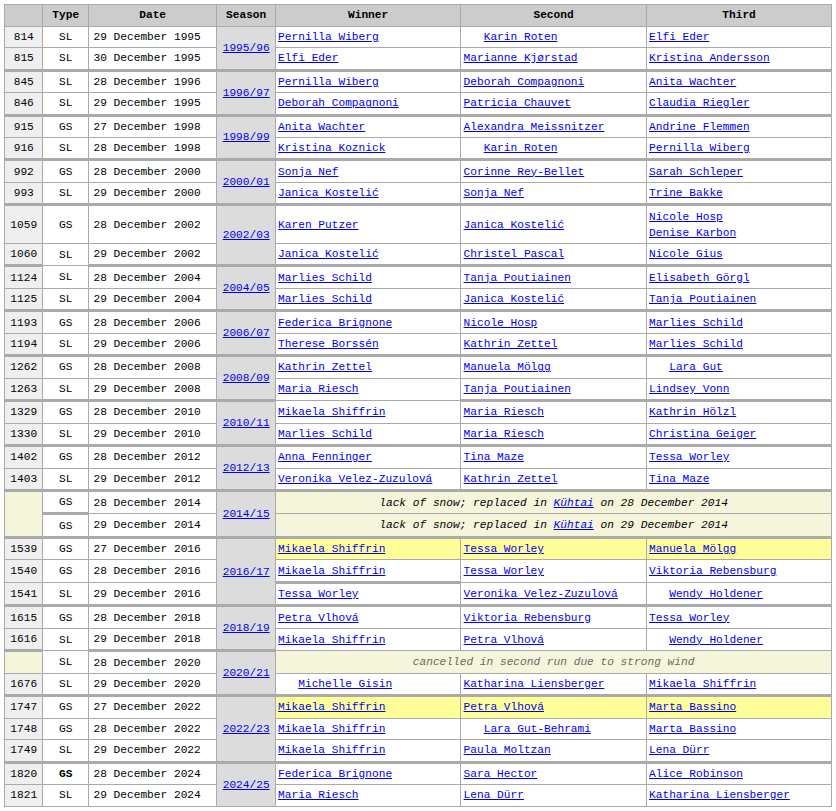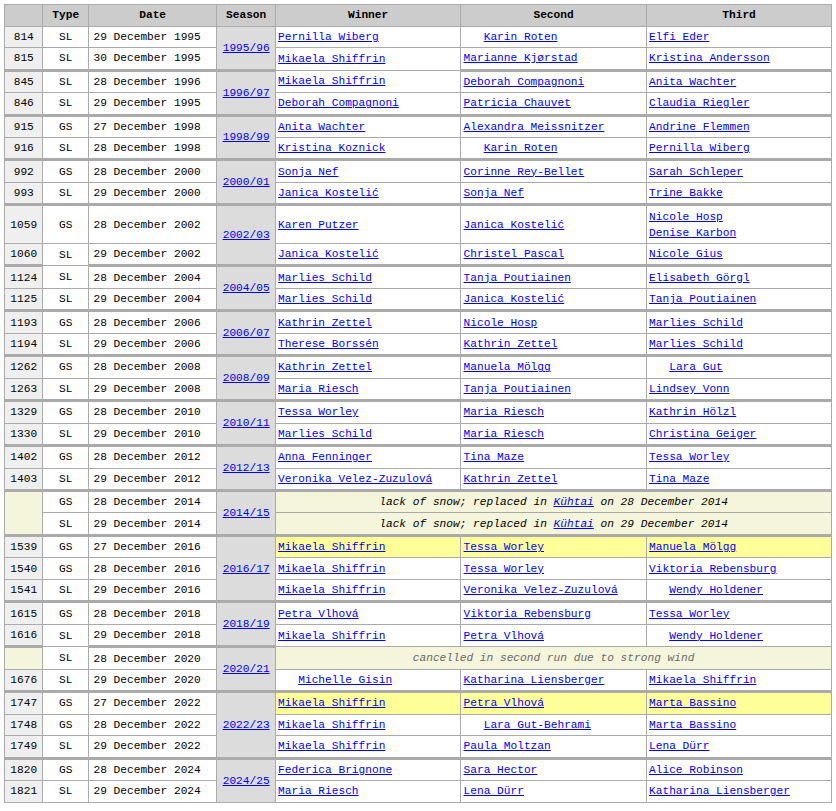 <table class="wikitable" style="background:#fff; font-size:86%; line-height:16px; border:grey solid 1px; border-collapse:collapse">
 <tr>
 <th style="background-color: #ccc;" width="33"></th>
 <th style="background-color: #ccc;" width="40">Type</th>
 <th style="background-color: #ccc;" width="123">Date</th>
 <th style="background-color: #ccc;" width="53">Season</th>
 <th style="background-color: #ccc;" width="180">Winner</th>
 <th style="background-color: #ccc;" width="180">Second</th>
 <th style="background-color: #ccc;" width="180">Third</th>
 </tr>
 <tr>
 <td align=center bgcolor="#EFEFEF">814</td>
 <td align=center>SL</td>
 <td align=right>29 December 1995  </td>
 <td bgcolor=gainsboro rowspan=2 align=center><a href='#'>1995/96</a></td>
 <td> <a href='#'>Pernilla Wiberg</a></td>
 <td>   <a href='#'>Karin Roten</a></td>
 <td> <a href='#'>Elfi Eder</a></td>
 </tr>
 <tr>
 <td align=center bgcolor="#EFEFEF">815</td>
 <td align=center>SL</td>
 <td align=right>30 December 1995  </td>
-<td> <a href='#'>Elfi Eder</a></td>
+<td> <a href='#'>Mikaela Shiffrin</a></td>
 <td> <a href='#'>Marianne Kjørstad</a></td>
 <td> <a href='#'>Kristina Andersson</a></td>
 </tr>
 <tr>
 <td align=center bgcolor="#EFEFEF" style="border-top-width:3px">845</td>
 <td align=center style="border-top-width:3px">SL</td>
 <td align=right style="border-top-width:3px">28 December 1996  </td>
 <td bgcolor=gainsboro rowspan=2 align=center style="border-top-width:3px"><a href='#'>1996/97</a></td>
-<td style="border-top-width:3px"> <a href='#'>Pernilla Wiberg</a></td>
+<td> <a href='#'>Mikaela Shiffrin</a></td>
 <td style="border-top-width:3px"> <a href='#'>Deborah Compagnoni</a></td>
 <td style="border-top-width:3px"> <a href='#'>Anita Wachter</a></td>
 </tr>
 <tr>
 <td align=center bgcolor="#EFEFEF">846</td>
 <td align=center>SL</td>
 <td align=right>29 December 1995  </td>
 <td> <a href='#'>Deborah Compagnoni</a></td>
 <td> <a href='#'>Patricia Chauvet</a></td>
 <td> <a href='#'>Claudia Riegler</a></td>
 </tr>
 <tr>
 <td align=center bgcolor="#EFEFEF" style="border-top-width:3px">915</td>
 <td align=center style="border-top-width:3px">GS</td>
 <td align=right style="border-top-width:3px">27 December 1998  </td>
 <td bgcolor=gainsboro rowspan=2 align=center style="border-top-width:3px"><a href='#'>1998/99</a></td>
 <td style="border-top-width:3px"> <a href='#'>Anita Wachter</a></td>
 <td style="border-top-width:3px"> <a href='#'>Alexandra Meissnitzer</a></td>
 <td style="border-top-width:3px"> <a href='#'>Andrine Flemmen</a></td>
 </tr>
 <tr>
 <td align=center bgcolor="#EFEFEF">916</td>
 <td align=center>SL</td>
 <td align=right>28 December 1998  </td>
 <td> <a href='#'>Kristina Koznick</a></td>
 <td>   <a href='#'>Karin Roten</a></td>
 <td> <a href='#'>Pernilla Wiberg</a></td>
 </tr>
 <tr>
 <td align=center bgcolor="#EFEFEF" style="border-top-width:3px">992</td>
 <td align=center style="border-top-width:3px">GS</td>
 <td align=right style="border-top-width:3px">28 December 2000  </td>
 <td bgcolor=gainsboro rowspan=2 align=center style="border-top-width:3px"><a href='#'>2000/01</a></td>
 <td style="border-top-width:3px"> <a href='#'>Sonja Nef</a></td>
 <td style="border-top-width:3px"> <a href='#'>Corinne Rey-Bellet</a></td>
 <td style="border-top-width:3px"> <a href='#'>Sarah Schleper</a></td>
 </tr>
 <tr>
 <td align=center bgcolor="#EFEFEF">993</td>
 <td align=center>SL</td>
 <td align=right>29 December 2000  </td>
 <td> <a href='#'>Janica Kostelić</a></td>
 <td> <a href='#'>Sonja Nef</a></td>
 <td> <a href='#'>Trine Bakke</a></td>
 </tr>
 <tr>
 <td align=center bgcolor="#EFEFEF" style="border-top-width:3px">1059</td>
 <td align=center style="border-top-width:3px">GS</td>
 <td align=right style="border-top-width:3px">28 December 2002  </td>
 <td bgcolor=gainsboro rowspan=2 align=center style="border-top-width:3px"><a href='#'>2002/03</a></td>
 <td style="border-top-width:3px"> <a href='#'>Karen Putzer</a></td>
 <td style="border-top-width:3px"> <a href='#'>Janica Kostelić</a></td>
 <td style="border-top-width:3px"> <a href='#'>Nicole Hosp</a><br> <a href='#'>Denise Karbon</a></td>
 </tr>
 <tr>
 <td align=center bgcolor="#EFEFEF">1060</td>
 <td align=center>SL</td>
 <td align=right>29 December 2002  </td>
 <td> <a href='#'>Janica Kostelić</a></td>
 <td> <a href='#'>Christel Pascal</a></td>
 <td> <a href='#'>Nicole Gius</a></td>
 </tr>
 <tr>
 <td align=center bgcolor="#EFEFEF" style="border-top-width:3px">1124</td>
 <td align=center>SL</td>
 <td align=right style="border-top-width:3px">28 December 2004  </td>
 <td bgcolor=gainsboro rowspan=2 align=center style="border-top-width:3px"><a href='#'>2004/05</a></td>
 <td style="border-top-width:3px"> <a href='#'>Marlies Schild</a></td>
 <td style="border-top-width:3px"> <a href='#'>Tanja Poutiainen</a></td>
 <td style="border-top-width:3px"> <a href='#'>Elisabeth Görgl</a></td>
 </tr>
 <tr>
 <td align=center bgcolor="#EFEFEF">1125</td>
 <td align=center>SL</td>
 <td align=right>29 December 2004  </td>
 <td> <a href='#'>Marlies Schild</a></td>
 <td> <a href='#'>Janica Kostelić</a></td>
 <td> <a href='#'>Tanja Poutiainen</a></td>
 </tr>
 <tr>
 <td align=center bgcolor="#EFEFEF" style="border-top-width:3px">1193</td>
 <td align=center style="border-top-width:3px">GS</td>
 <td align=right style="border-top-width:3px">28 December 2006  </td>
 <td bgcolor=gainsboro rowspan=2 align=center style="border-top-width:3px"><a href='#'>2006/07</a></td>
-<td style="border-top-width:3px"> <a href='#'>Federica Brignone</a></td>
+<td style="border-top-width:3px"> <a href='#'>Kathrin Zettel</a></td>
 <td style="border-top-width:3px"> <a href='#'>Nicole Hosp</a></td>
 <td style="border-top-width:3px"> <a href='#'>Marlies Schild</a></td>
 </tr>
 <tr>
 <td align=center bgcolor="#EFEFEF">1194</td>
 <td align=center>SL</td>
 <td align=right>29 December 2006  </td>
 <td> <a href='#'>Therese Borssén</a></td>
 <td> <a href='#'>Kathrin Zettel</a></td>
 <td> <a href='#'>Marlies Schild</a></td>
 </tr>
 <tr>
 <td align=center bgcolor="#EFEFEF" style="border-top-width:3px">1262</td>
 <td align=center style="border-top-width:3px">GS</td>
 <td align=right style="border-top-width:3px">28 December 2008  </td>
 <td bgcolor=gainsboro rowspan=2 align=center style="border-top-width:3px"><a href='#'>2008/09</a></td>
 <td style="border-top-width:3px"> <a href='#'>Kathrin Zettel</a></td>
 <td style="border-top-width:3px"> <a href='#'>Manuela Mölgg</a></td>
 <td style="border-top-width:3px">   <a href='#'>Lara Gut</a></td>
 </tr>
 <tr>
 <td align=center bgcolor="#EFEFEF">1263</td>
 <td align=center>SL</td>
 <td align=right>29 December 2008  </td>
 <td> <a href='#'>Maria Riesch</a></td>
 <td> <a href='#'>Tanja Poutiainen</a></td>
 <td> <a href='#'>Lindsey Vonn</a></td>
 </tr>
 <tr>
 <td align=center bgcolor="#EFEFEF" style="border-top-width:3px">1329</td>
 <td align=center style="border-top-width:3px">GS</td>
 <td align=right style="border-top-width:3px">28 December 2010  </td>
 <td bgcolor=gainsboro rowspan=2 align=center style="border-top-width:3px"><a href='#'>2010/11</a></td>
-<td> <a href='#'>Mikaela Shiffrin</a></td>
+<td style="border-top-width:3px"> <a href='#'>Tessa Worley</a></td>
 <td style="border-top-width:3px"> <a href='#'>Maria Riesch</a></td>
 <td style="border-top-width:3px"> <a href='#'>Kathrin Hölzl</a></td>
 </tr>
 <tr>
 <td align=center bgcolor="#EFEFEF">1330</td>
 <td align=center>SL</td>
 <td align=right>29 December 2010  </td>
 <td> <a href='#'>Marlies Schild</a></td>
 <td> <a href='#'>Maria Riesch</a></td>
 <td> <a href='#'>Christina Geiger</a></td>
 </tr>
 <tr>
 <td align=center bgcolor="#EFEFEF" style="border-top-width:3px">1402</td>
 <td align=center style="border-top-width:3px">GS</td>
 <td align=right style="border-top-width:3px">28 December 2012  </td>
 <td bgcolor=gainsboro rowspan=2 align=center style="border-top-width:3px"><a href='#'>2012/13</a></td>
 <td style="border-top-width:3px"> <a href='#'>Anna Fenninger</a></td>
 <td style="border-top-width:3px"> <a href='#'>Tina Maze</a></td>
 <td style="border-top-width:3px"> <a href='#'>Tessa Worley</a></td>
 </tr>
 <tr>
 <td align=center bgcolor="#EFEFEF">1403</td>
 <td align=center>SL</td>
 <td align=right>29 December 2012  </td>
 <td> <a href='#'>Veronika Velez-Zuzulová</a></td>
 <td> <a href='#'>Kathrin Zettel</a></td>
 <td> <a href='#'>Tina Maze</a></td>
 </tr>
 <tr>
 <td align=center bgcolor="F5F5DC" rowspan=2 style="border-top-width:3px"></td>
 <td align=center style="border-top-width:3px">GS</td>
 <td align=right style="border-top-width:3px">28 December 2014  </td>
 <td bgcolor=gainsboro rowspan=2 align=center style="border-top-width:3px"><a href='#'>2014/15</a></td>
 <td colspan=4 align=center bgcolor="F5F5DC" style="border-top-width:3px"><em>lack of snow; replaced in <a href='#'>Kühtai</a> on 28 December 2014</em></td>
 </tr>
 <tr>
-<td align=center style="border-top-width:3px">GS</td>
+<td align=center>SL</td>
 <td align=right>29 December 2014  </td>
 <td colspan=4 align=center bgcolor="F5F5DC"><em>lack of snow; replaced in <a href='#'>Kühtai</a> on 29 December 2014</em></td>
 </tr>
 <tr>
 <td align=center bgcolor="#EFEFEF" style="border-top-width:3px">1539</td>
 <td align=center style="border-top-width:3px">GS</td>
 <td align=right style="border-top-width:3px">27 December 2016  </td>
 <td bgcolor=gainsboro rowspan=3 align=center style="border-top-width:3px"><a href='#'>2016/17</a></td>
 <td style="border-top-width:3px" bgcolor=#FFFF99> <a href='#'>Mikaela Shiffrin</a></td>
 <td style="border-top-width:3px" bgcolor=#FFFF99> <a href='#'>Tessa Worley</a></td>
 <td bgcolor=#FFFF99 style="border-top-width:3px"> <a href='#'>Manuela Mölgg</a></td>
 </tr>
 <tr>
 <td align=center bgcolor="#EFEFEF">1540</td>
 <td align=center>GS</td>
 <td align=right>28 December 2016  </td>
 <td> <a href='#'>Mikaela Shiffrin</a></td>
 <td> <a href='#'>Tessa Worley</a></td>
 <td> <a href='#'>Viktoria Rebensburg</a></td>
 </tr>
 <tr>
 <td align=center bgcolor="#EFEFEF">1541</td>
 <td align=center>SL</td>
 <td align=right>29 December 2016  </td>
-<td style="border-top-width:3px"> <a href='#'>Tessa Worley</a></td>
+<td> <a href='#'>Mikaela Shiffrin</a></td>
 <td style="white-space:nowrap;"> <a href='#'>Veronika Velez-Zuzulová</a></td>
 <td>   <a href='#'>Wendy Holdener</a></td>
 </tr>
 <tr>
 <td align=center bgcolor="#EFEFEF" style="border-top-width:3px">1615</td>
 <td align=center style="border-top-width:3px">GS</td>
 <td align=right style="border-top-width:3px">28 December 2018  </td>
 <td bgcolor=gainsboro rowspan=2 align=center style="border-top-width:3px"><a href='#'>2018/19</a></td>
 <td style="border-top-width:3px"> <a href='#'>Petra Vlhová</a></td>
 <td style="border-top-width:3px"> <a href='#'>Viktoria Rebensburg</a></td>
 <td style="border-top-width:3px"> <a href='#'>Tessa Worley</a></td>
 </tr>
 <tr>
 <td align=center bgcolor="#EFEFEF">1616</td>
 <td align=center>SL</td>
 <td align=right>29 December 2018  </td>
 <td> <a href='#'>Mikaela Shiffrin</a></td>
 <td> <a href='#'>Petra Vlhová</a></td>
 <td>   <a href='#'>Wendy Holdener</a></td>
 </tr>
 <tr>
 <td align=center bgcolor="#F5F5DC" bgcolor="F5F5DC" style="border-top-width:3px"></td>
 <td align=center>SL</td>
 <td align=right style="border-top-width:3px">28 December 2020  </td>
 <td bgcolor=gainsboro rowspan=2 align=center style="border-top-width:3px"><a href='#'>2020/21</a></td>
 <td colspan="4" align="center" bgcolor="F5F5DC" style=color:#696969 style="border-top-width:3px"><em>cancelled in second run due to strong wind</em></td>
 </tr>
 <tr>
 <td align=center bgcolor="#EFEFEF">1676</td>
 <td align=center>SL</td>
 <td align=right>29 December 2020  </td>
 <td>   <a href='#'>Michelle Gisin</a></td>
 <td> <a href='#'>Katharina Liensberger</a></td>
 <td> <a href='#'>Mikaela Shiffrin</a></td>
 </tr>
 <tr>
 <td align=center bgcolor="#EFEFEF" style="border-top-width:3px">1747</td>
 <td align=center style="border-top-width:3px">GS</td>
 <td align=right style="border-top-width:3px">27 December 2022  </td>
 <td bgcolor=gainsboro rowspan=3 align=center style="border-top-width:3px"><a href='#'>2022/23</a></td>
 <td bgcolor=#FFFF99 style="border-top-width:3px"> <a href='#'>Mikaela Shiffrin</a></td>
 <td bgcolor=#FFFF99 style="border-top-width:3px"> <a href='#'>Petra Vlhová</a></td>
 <td bgcolor=#FFFF99 style="border-top-width:3px"> <a href='#'>Marta Bassino</a></td>
 </tr>
 <tr>
 <td align=center bgcolor="#EFEFEF">1748</td>
 <td align=center>GS</td>
 <td align=right>28 December 2022  </td>
 <td> <a href='#'>Mikaela Shiffrin</a></td>
 <td>   <a href='#'>Lara Gut-Behrami</a></td>
 <td> <a href='#'>Marta Bassino</a></td>
 </tr>
 <tr>
 <td align=center bgcolor="#EFEFEF">1749</td>
 <td align=center>SL</td>
 <td align=right>29 December 2022  </td>
 <td> <a href='#'>Mikaela Shiffrin</a></td>
 <td> <a href='#'>Paula Moltzan</a></td>
 <td> <a href='#'>Lena Dürr</a></td>
 </tr>
 <tr>
 <td align=center bgcolor="#EFEFEF" style="border-top-width:3px">1820</td>
-<td align=center style="border-top-width:3px"><strong>GS</strong></td>
+<td align=center style="border-top-width:3px">GS</td>
 <td align=right style="border-top-width:3px">28 December 2024  </td>
 <td bgcolor=gainsboro rowspan=2 align=center style="border-top-width:3px"><a href='#'>2024/25</a></td>
 <td style="border-top-width:3px"> <a href='#'>Federica Brignone</a></td>
 <td style="border-top-width:3px"> <a href='#'>Sara Hector</a></td>
 <td style="border-top-width:3px"> <a href='#'>Alice Robinson</a></td>
 </tr>
 <tr>
 <td align=center bgcolor="#EFEFEF">1821</td>
 <td align=center>SL</td>
 <td align=right>29 December 2024  </td>
 <td> <a href='#'>Maria Riesch</a></td>
 <td> <a href='#'>Lena Dürr</a></td>
 <td> <a href='#'>Katharina Liensberger</a></td>
 </tr>
 </table>
